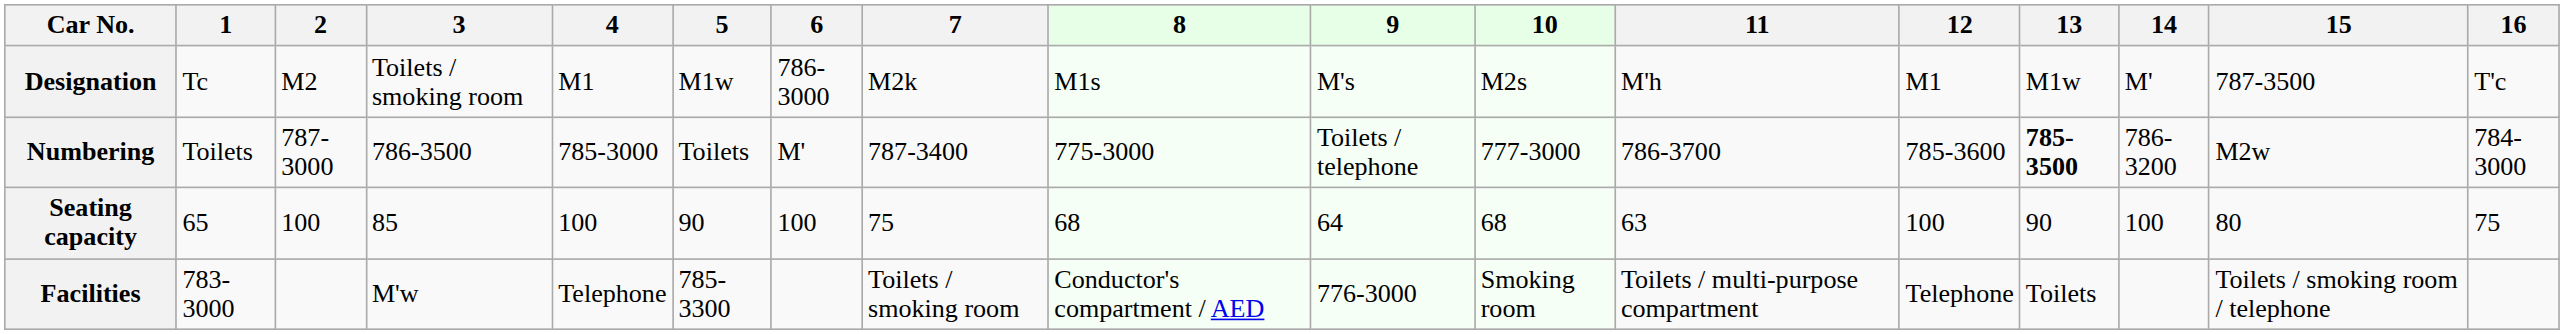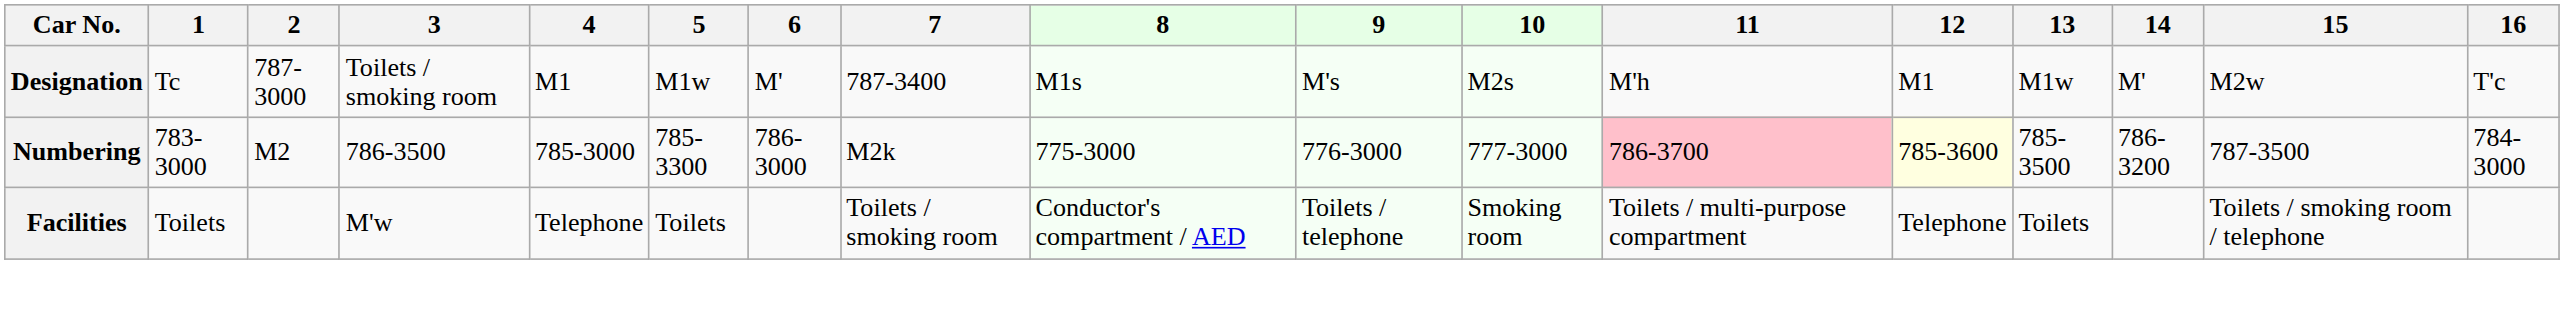 <table class="wikitable">
 <tr>
 <th>Car No.</th>
 <th>1</th>
 <th>2</th>
 <th>3</th>
 <th>4</th>
 <th>5</th>
 <th>6</th>
 <th>7</th>
 <th style="background: #E6FFE6">8</th>
 <th style="background: #E6FFE6">9</th>
 <th style="background: #E6FFE6">10</th>
 <th>11</th>
 <th>12</th>
 <th>13</th>
 <th>14</th>
 <th>15</th>
 <th>16</th>
 </tr>
 <tr>
 <th>Designation</th>
 <td>Tc</td>
-<td>M2</td>
+<td>787-3000</td>
 <td>Toilets / smoking room</td>
 <td>M1</td>
 <td>M1w</td>
-<td>786-3000</td>
-<td>M2k</td>
+<td>M'</td>
+<td>787-3400</td>
 <td style="background: #F5FFF5">M1s</td>
 <td style="background: #F5FFF5">M's</td>
 <td style="background: #F5FFF5">M2s</td>
 <td>M'h</td>
 <td>M1</td>
 <td>M1w</td>
 <td>M'</td>
-<td>787-3500</td>
+<td>M2w</td>
 <td>T'c</td>
 </tr>
 <tr>
 <th>Numbering</th>
-<td>Toilets</td>
-<td>787-3000</td>
+<td>783-3000</td>
+<td>M2</td>
 <td>786-3500</td>
 <td>785-3000</td>
-<td>Toilets</td>
-<td>M'</td>
-<td>787-3400</td>
+<td>785-3300</td>
+<td>786-3000</td>
+<td>M2k</td>
 <td style="background: #F5FFF5">775-3000</td>
-<td style="background: #F5FFF5">Toilets / telephone</td>
+<td style="background: #F5FFF5">776-3000</td>
 <td style="background: #F5FFF5">777-3000</td>
-<td>786-3700</td>
-<td>785-3600</td>
-<td><strong>785-3500</strong></td>
+<td style="background: pink;">786-3700</td>
+<td style="background: lightyellow;">785-3600</td>
+<td>785-3500</td>
 <td>786-3200</td>
-<td>M2w</td>
+<td>787-3500</td>
 <td>784-3000</td>
 </tr>
 <tr>
-<th>Seating capacity</th>
-<td>65</td>
-<td>100</td>
-<td>85</td>
-<td>100</td>
-<td>90</td>
-<td>100</td>
-<td>75</td>
-<td style="background: #F5FFF5">68</td>
-<td style="background: #F5FFF5">64</td>
-<td style="background: #F5FFF5">68</td>
-<td>63</td>
-<td>100</td>
-<td>90</td>
-<td>100</td>
-<td>80</td>
-<td>75</td>
-</tr>
-<tr>
 <th>Facilities</th>
-<td>783-3000</td>
+<td>Toilets</td>
 <td> </td>
 <td>M'w</td>
 <td>Telephone</td>
-<td>785-3300</td>
+<td>Toilets</td>
 <td> </td>
 <td>Toilets / smoking room</td>
 <td style="background: #F5FFF5">Conductor's compartment / <a href='#'>AED</a></td>
-<td style="background: #F5FFF5">776-3000</td>
+<td style="background: #F5FFF5">Toilets / telephone</td>
 <td style="background: #F5FFF5">Smoking room</td>
 <td>Toilets / multi-purpose compartment</td>
 <td>Telephone</td>
 <td>Toilets</td>
 <td> </td>
 <td>Toilets / smoking room / telephone</td>
 <td> </td>
 </tr>
 </table>
